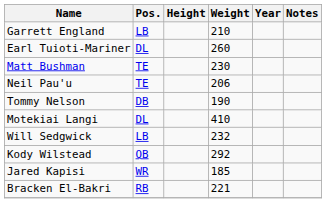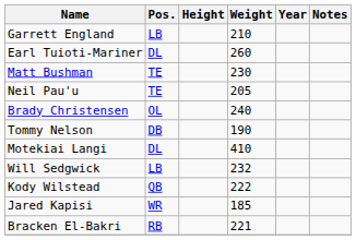 <table class="wikitable sortable" border="2">
 <tr>
 <th>Name</th>
 <th>Pos.</th>
 <th>Height</th>
 <th>Weight</th>
 <th>Year</th>
 <th>Notes</th>
 </tr>
 <tr>
 <td>Garrett England</td>
 <td><a href='#'>LB</a></td>
 <td></td>
 <td>210</td>
 <td></td>
 <td></td>
 </tr>
 <tr>
 <td>Earl Tuioti-Mariner</td>
 <td><a href='#'>DL</a></td>
 <td></td>
 <td>260</td>
 <td></td>
 <td></td>
 </tr>
 <tr>
 <td><a href='#'>Matt Bushman</a></td>
 <td><a href='#'>TE</a></td>
 <td></td>
 <td>230</td>
 <td></td>
 <td></td>
 </tr>
 <tr>
 <td>Neil Pau'u</td>
 <td><a href='#'>TE</a></td>
 <td></td>
-<td>206</td>
+<td>205</td>
+<td></td>
+<td></td>
+</tr>
+<tr>
+<td><a href='#'>Brady Christensen</a></td>
+<td><a href='#'>OL</a></td>
+<td></td>
+<td>240</td>
 <td></td>
 <td></td>
 </tr>
 <tr>
 <td>Tommy Nelson</td>
 <td><a href='#'>DB</a></td>
 <td></td>
 <td>190</td>
 <td></td>
 <td></td>
 </tr>
 <tr>
 <td>Motekiai Langi</td>
 <td><a href='#'>DL</a></td>
 <td></td>
 <td>410</td>
 <td></td>
 <td></td>
 </tr>
 <tr>
 <td>Will Sedgwick</td>
 <td><a href='#'>LB</a></td>
 <td></td>
 <td>232</td>
 <td></td>
 <td></td>
 </tr>
 <tr>
 <td>Kody Wilstead</td>
 <td><a href='#'>QB</a></td>
 <td></td>
-<td>292</td>
+<td>222</td>
 <td></td>
 <td></td>
 </tr>
 <tr>
 <td>Jared Kapisi</td>
 <td><a href='#'>WR</a></td>
 <td></td>
 <td>185</td>
 <td></td>
 <td></td>
 </tr>
 <tr>
 <td>Bracken El-Bakri</td>
 <td><a href='#'>RB</a></td>
 <td></td>
 <td>221</td>
 <td></td>
 <td></td>
 </tr>
 <tr>
 </tr>
 </table>
